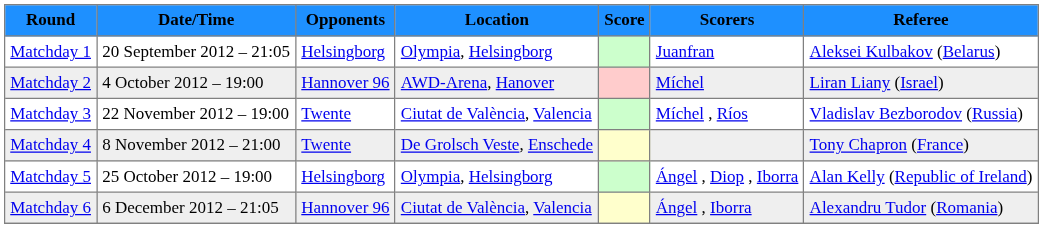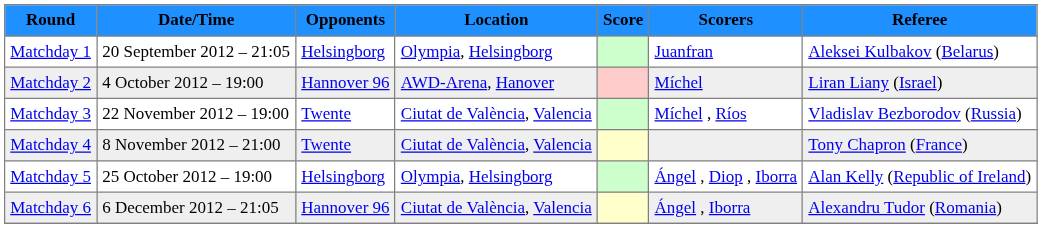 <table cellpadding="4" cellspacing="0" border="1" style="text-align: left; font-size: 85%; border: gray solid 1px; border-collapse: collapse;">
 <tr align="center" bgcolor="#1E90FF">
 <th>Round</th>
 <th>Date/Time</th>
 <th>Opponents</th>
 <th>Location</th>
 <th>Score</th>
 <th>Scorers</th>
 <th>Referee</th>
 </tr>
 <tr>
 <td><a href='#'>Matchday 1</a></td>
 <td>20 September 2012 – 21:05</td>
 <td> <a href='#'>Helsingborg</a></td>
 <td><a href='#'>Olympia</a>, <a href='#'>Helsingborg</a></td>
 <td bgcolor="#CCFFCC"></td>
 <td><a href='#'>Juanfran</a> </td>
 <td><a href='#'>Aleksei Kulbakov</a> (<a href='#'>Belarus</a>)</td>
 </tr>
 <tr bgcolor="#EFEFEF">
 <td><a href='#'>Matchday 2</a></td>
 <td>4 October 2012 – 19:00</td>
 <td> <a href='#'>Hannover 96</a></td>
 <td><a href='#'>AWD-Arena</a>, <a href='#'>Hanover</a></td>
 <td bgcolor="#FFCCCC"></td>
 <td><a href='#'>Míchel</a> </td>
 <td><a href='#'>Liran Liany</a> (<a href='#'>Israel</a>)</td>
 </tr>
 <tr>
 <td><a href='#'>Matchday 3</a></td>
 <td>22 November 2012 – 19:00</td>
 <td> <a href='#'>Twente</a></td>
 <td><a href='#'>Ciutat de València</a>, <a href='#'>Valencia</a></td>
 <td bgcolor="#CCFFCC"></td>
 <td><a href='#'>Míchel</a> , <a href='#'>Ríos</a> </td>
 <td><a href='#'>Vladislav Bezborodov</a> (<a href='#'>Russia</a>)</td>
 </tr>
 <tr bgcolor="#EFEFEF">
 <td><a href='#'>Matchday 4</a></td>
 <td>8 November 2012 – 21:00</td>
 <td> <a href='#'>Twente</a></td>
-<td><a href='#'>De Grolsch Veste</a>, <a href='#'>Enschede</a></td>
+<td><a href='#'>Ciutat de València</a>, <a href='#'>Valencia</a></td>
 <td bgcolor="#FFFFCC"></td>
 <td></td>
 <td><a href='#'>Tony Chapron</a> (<a href='#'>France</a>)</td>
 </tr>
 <tr>
 <td><a href='#'>Matchday 5</a></td>
 <td>25 October 2012 – 19:00</td>
 <td> <a href='#'>Helsingborg</a></td>
 <td><a href='#'>Olympia</a>, <a href='#'>Helsingborg</a></td>
 <td bgcolor="#CCFFCC"></td>
 <td><a href='#'>Ángel</a> , <a href='#'>Diop</a> , <a href='#'>Iborra</a> </td>
 <td><a href='#'>Alan Kelly</a> (<a href='#'>Republic of Ireland</a>)</td>
 </tr>
 <tr bgcolor="#EFEFEF">
 <td><a href='#'>Matchday 6</a></td>
 <td>6 December 2012 – 21:05</td>
 <td> <a href='#'>Hannover 96</a></td>
 <td><a href='#'>Ciutat de València</a>, <a href='#'>Valencia</a></td>
 <td bgcolor="#FFFFCC"></td>
 <td><a href='#'>Ángel</a> , <a href='#'>Iborra</a> </td>
 <td><a href='#'>Alexandru Tudor</a> (<a href='#'>Romania</a>)</td>
 </tr>
 <tr>
 </tr>
 </table>
